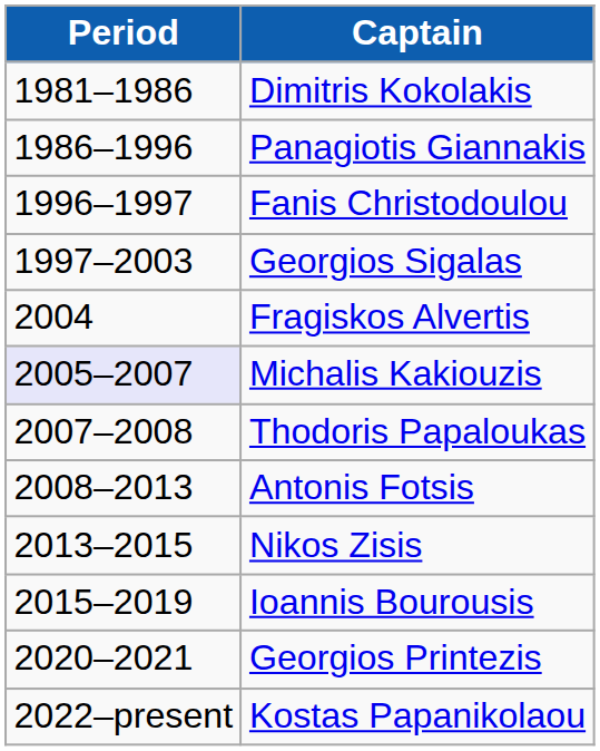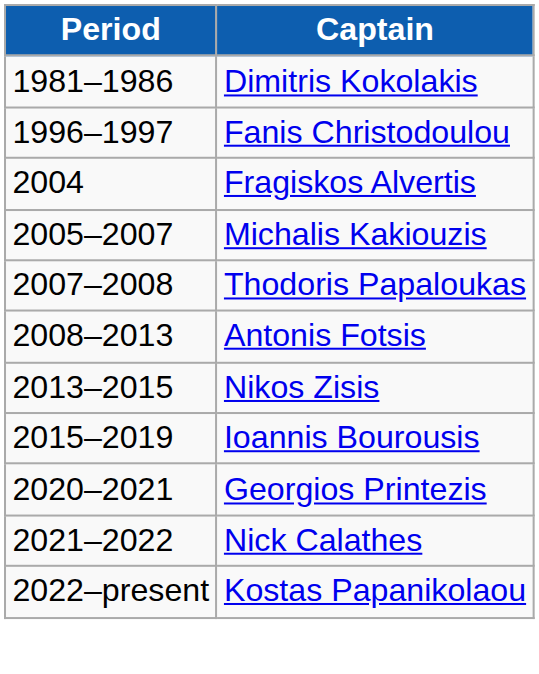 <table class="wikitable alternance">
 <tr>
 <th style="color:white; background:#0D5EAF;">Period</th>
 <th style="color:white; background:#0D5EAF;">Captain</th>
 </tr>
 <tr>
 <td align=left>1981–1986</td>
 <td align=left><a href='#'>Dimitris Kokolakis</a></td>
 </tr>
 <tr>
-<td align=left>1986–1996</td>
-<td align=left><a href='#'>Panagiotis Giannakis</a></td>
-</tr>
-<tr>
 <td align=left>1996–1997</td>
 <td align=left><a href='#'>Fanis Christodoulou</a></td>
-</tr>
-<tr>
-<td align=left>1997–2003</td>
-<td align=left><a href='#'>Georgios Sigalas</a></td>
 </tr>
 <tr>
 <td align=left>2004</td>
 <td align=left><a href='#'>Fragiskos Alvertis</a></td>
 </tr>
 <tr>
-<td align=left style="background: lavender;">2005–2007</td>
+<td align=left>2005–2007</td>
 <td align=left><a href='#'>Michalis Kakiouzis</a></td>
 </tr>
 <tr>
 <td align=left>2007–2008</td>
 <td align=left><a href='#'>Thodoris Papaloukas</a></td>
 </tr>
 <tr>
 <td align=left>2008–2013</td>
 <td align=left><a href='#'>Antonis Fotsis</a></td>
 </tr>
 <tr>
 <td align=left>2013–2015</td>
 <td align=left><a href='#'>Nikos Zisis</a></td>
 </tr>
 <tr>
 <td align=left>2015–2019</td>
 <td align=left><a href='#'>Ioannis Bourousis</a></td>
 </tr>
 <tr>
 <td align=left>2020–2021</td>
 <td align=left><a href='#'>Georgios Printezis</a></td>
 </tr>
 <tr>
+<td align=left>2021–2022</td>
+<td align=left><a href='#'>Nick Calathes</a></td>
+</tr>
+<tr>
 <td align=left>2022–present</td>
 <td align=left><a href='#'>Kostas Papanikolaou</a></td>
 </tr>
 </table>
